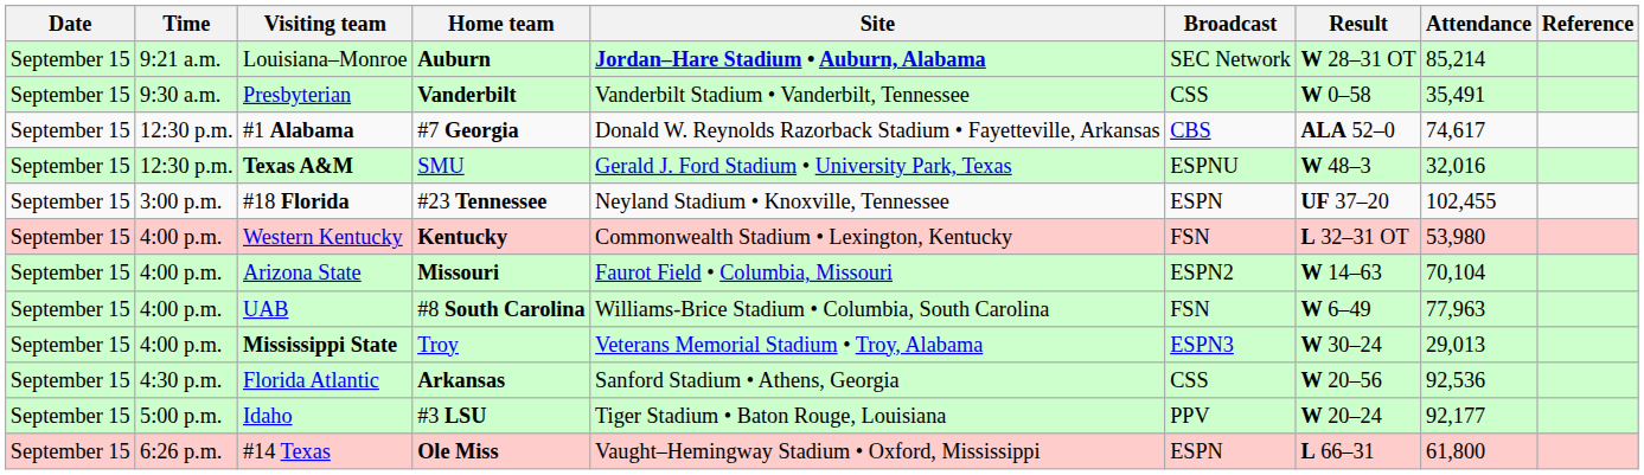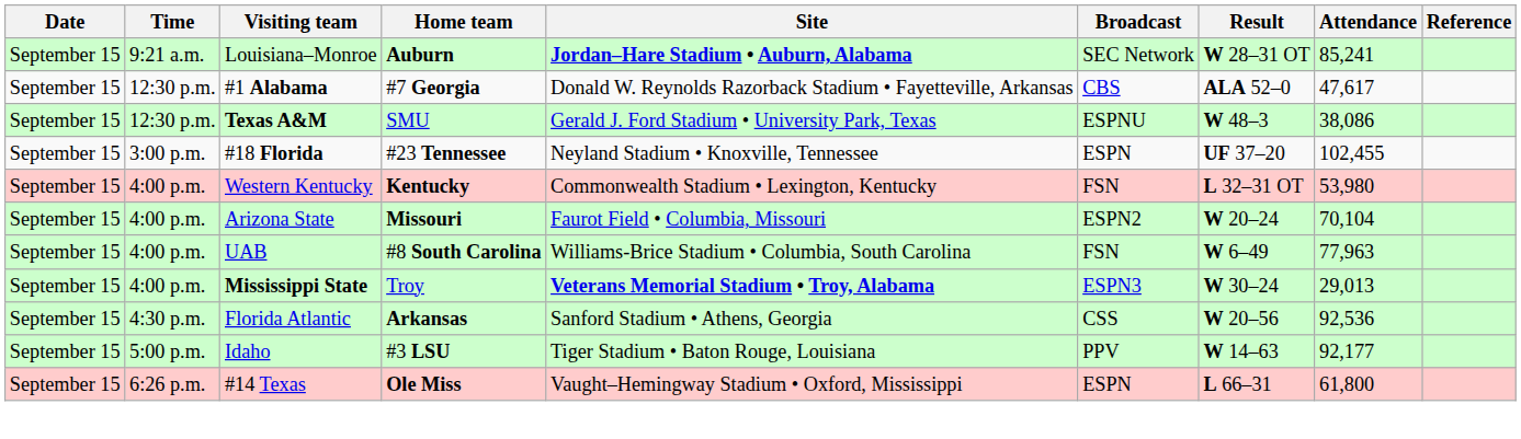 <table class="wikitable" style="font-size:95%;">
 <tr>
 <th>Date</th>
 <th>Time</th>
 <th>Visiting team</th>
 <th>Home team</th>
 <th>Site</th>
 <th>Broadcast</th>
 <th>Result</th>
 <th>Attendance</th>
 <th class="unsortable">Reference</th>
 </tr>
 <tr bgcolor=ccffcc>
 <td>September 15</td>
 <td>9:21 a.m.</td>
 <td>Louisiana–Monroe</td>
 <td><strong>Auburn</strong></td>
 <td><strong><a href='#'>Jordan–Hare Stadium</a> • <a href='#'>Auburn, Alabama</a></strong></td>
 <td>SEC Network</td>
 <td><strong>W</strong> 28–31 OT</td>
-<td>85,214</td>
-<td align="center"></td>
-</tr>
-<tr bgcolor=ccffcc>
-<td>September 15</td>
-<td>9:30 a.m.</td>
-<td><a href='#'>Presbyterian</a></td>
-<td><strong>Vanderbilt</strong></td>
-<td>Vanderbilt Stadium • Vanderbilt, Tennessee</td>
-<td>CSS</td>
-<td><strong>W</strong> 0–58</td>
-<td>35,491</td>
+<td>85,241</td>
 <td align="center"></td>
 </tr>
 <tr bgcolor=>
 <td>September 15</td>
 <td>12:30 p.m.</td>
 <td>#1 <strong>Alabama</strong></td>
 <td>#7 <strong>Georgia</strong></td>
 <td>Donald W. Reynolds Razorback Stadium • Fayetteville, Arkansas</td>
 <td><a href='#'>CBS</a></td>
 <td><strong>ALA</strong> 52–0</td>
-<td>74,617</td>
+<td>47,617</td>
 <td align="center"></td>
 </tr>
 <tr bgcolor=ccffcc>
 <td>September 15</td>
 <td>12:30 p.m.</td>
 <td><strong>Texas A&M</strong></td>
 <td><a href='#'>SMU</a></td>
 <td><a href='#'>Gerald J. Ford Stadium</a> • <a href='#'>University Park, Texas</a></td>
 <td>ESPNU</td>
 <td><strong>W</strong> 48–3</td>
-<td>32,016</td>
+<td>38,086</td>
 <td align="center"></td>
 </tr>
 <tr bgcolor=>
 <td>September 15</td>
 <td>3:00 p.m.</td>
 <td>#18 <strong>Florida</strong></td>
 <td>#23 <strong>Tennessee</strong></td>
 <td>Neyland Stadium • Knoxville, Tennessee</td>
 <td>ESPN</td>
 <td><strong>UF</strong> 37–20</td>
 <td>102,455</td>
 <td align="center"></td>
 </tr>
 <tr bgcolor=ffcccc>
 <td>September 15</td>
 <td>4:00 p.m.</td>
 <td><a href='#'>Western Kentucky</a></td>
 <td><strong>Kentucky</strong></td>
 <td>Commonwealth Stadium • Lexington, Kentucky</td>
 <td>FSN</td>
 <td><strong>L</strong> 32–31 OT</td>
 <td>53,980</td>
 <td align="center"></td>
 </tr>
 <tr bgcolor=ccffcc>
 <td>September 15</td>
 <td>4:00 p.m.</td>
 <td><a href='#'>Arizona State</a></td>
 <td><strong>Missouri</strong></td>
 <td><a href='#'>Faurot Field</a> • <a href='#'>Columbia, Missouri</a></td>
 <td>ESPN2</td>
-<td><strong>W</strong> 14–63</td>
+<td><strong>W</strong> 20–24</td>
 <td>70,104</td>
 <td align="center"></td>
 </tr>
 <tr bgcolor=ccffcc>
 <td>September 15</td>
 <td>4:00 p.m.</td>
 <td><a href='#'>UAB</a></td>
 <td>#8 <strong>South Carolina</strong></td>
 <td>Williams-Brice Stadium • Columbia, South Carolina</td>
 <td>FSN</td>
 <td><strong>W</strong> 6–49</td>
 <td>77,963</td>
 <td align="center"></td>
 </tr>
 <tr bgcolor=ccffcc>
 <td>September 15</td>
 <td>4:00 p.m.</td>
 <td><strong>Mississippi State</strong></td>
 <td><a href='#'>Troy</a></td>
-<td><a href='#'>Veterans Memorial Stadium</a> • <a href='#'>Troy, Alabama</a></td>
+<td><strong><a href='#'>Veterans Memorial Stadium</a> • <a href='#'>Troy, Alabama</a></strong></td>
 <td><a href='#'>ESPN3</a></td>
 <td><strong>W</strong> 30–24</td>
 <td>29,013</td>
 <td align="center"></td>
 </tr>
 <tr bgcolor=ccffcc>
 <td>September 15</td>
 <td>4:30 p.m.</td>
 <td><a href='#'>Florida Atlantic</a></td>
 <td><strong>Arkansas</strong></td>
 <td>Sanford Stadium • Athens, Georgia</td>
 <td>CSS</td>
 <td><strong>W</strong> 20–56</td>
 <td>92,536</td>
 <td align="center"></td>
 </tr>
 <tr bgcolor=ccffcc>
 <td>September 15</td>
 <td>5:00 p.m.</td>
 <td><a href='#'>Idaho</a></td>
 <td>#3 <strong>LSU</strong></td>
 <td>Tiger Stadium • Baton Rouge, Louisiana</td>
 <td>PPV</td>
-<td><strong>W</strong> 20–24</td>
+<td><strong>W</strong> 14–63</td>
 <td>92,177</td>
 <td align="center"></td>
 </tr>
 <tr bgcolor=ffcccc>
 <td>September 15</td>
 <td>6:26 p.m.</td>
 <td>#14 <a href='#'>Texas</a></td>
 <td><strong>Ole Miss</strong></td>
 <td>Vaught–Hemingway Stadium • Oxford, Mississippi</td>
 <td>ESPN</td>
 <td><strong>L</strong> 66–31</td>
 <td>61,800</td>
 <td align="center"></td>
 </tr>
 </table>
